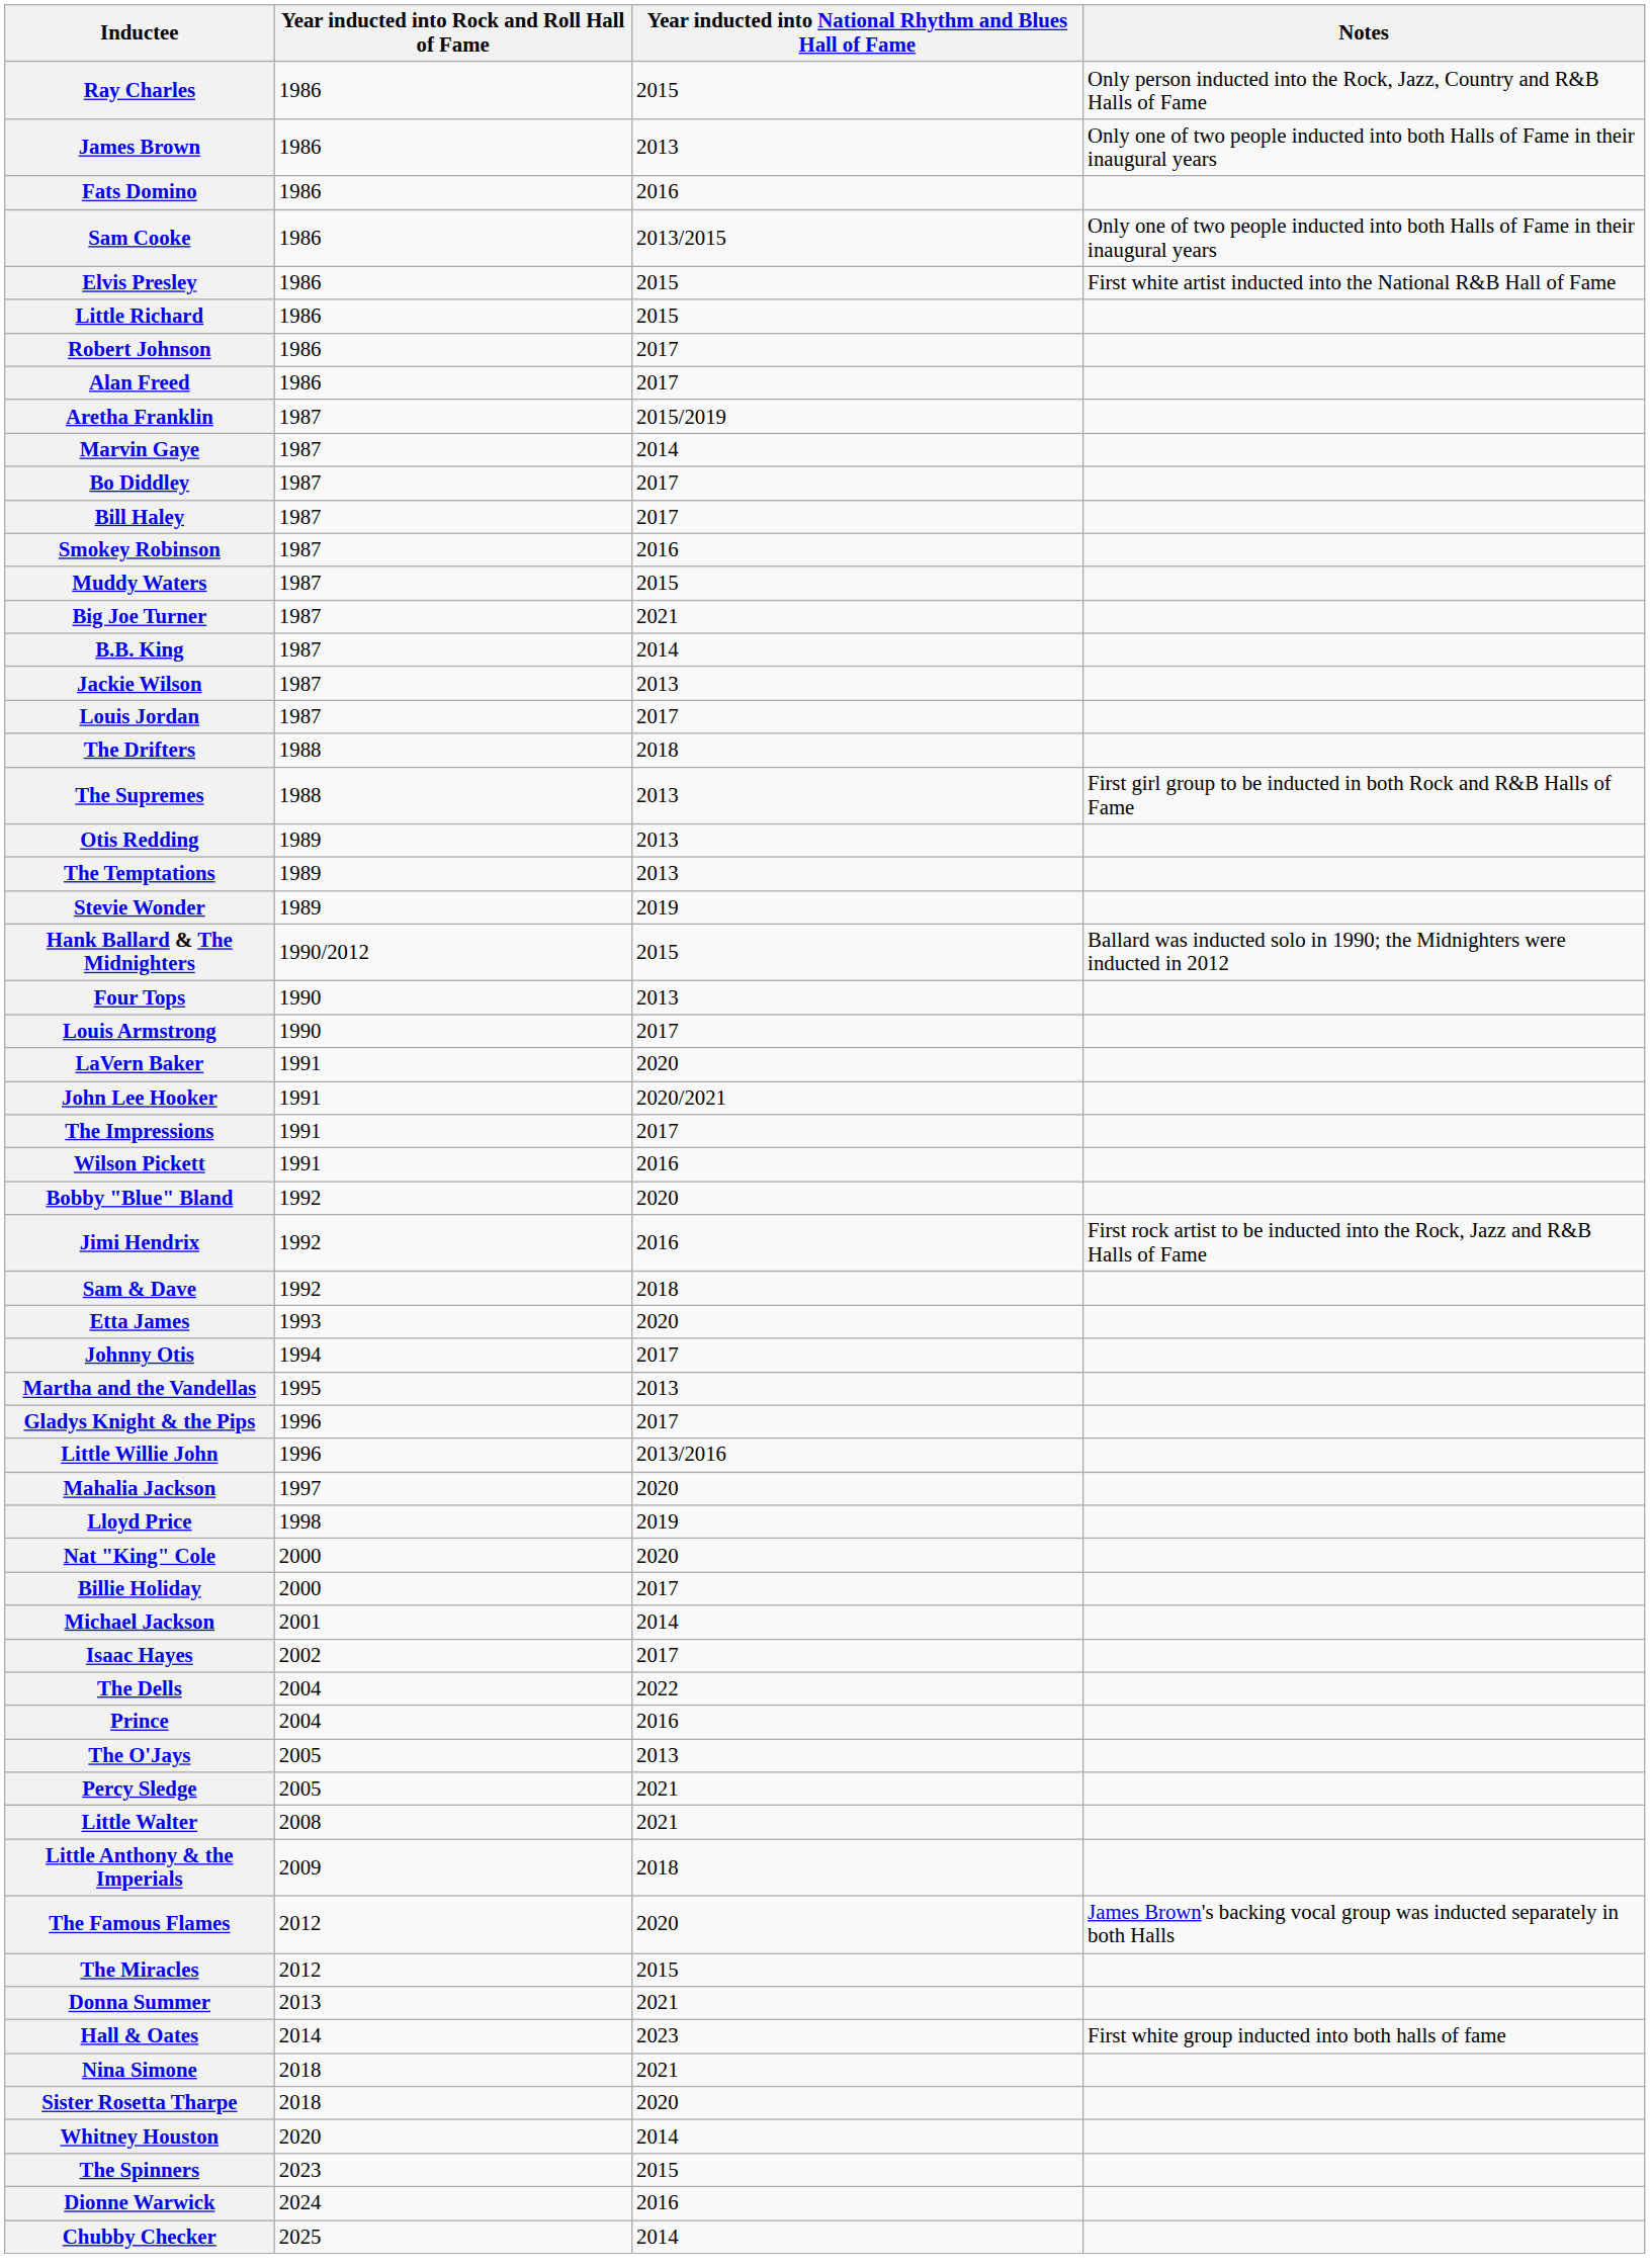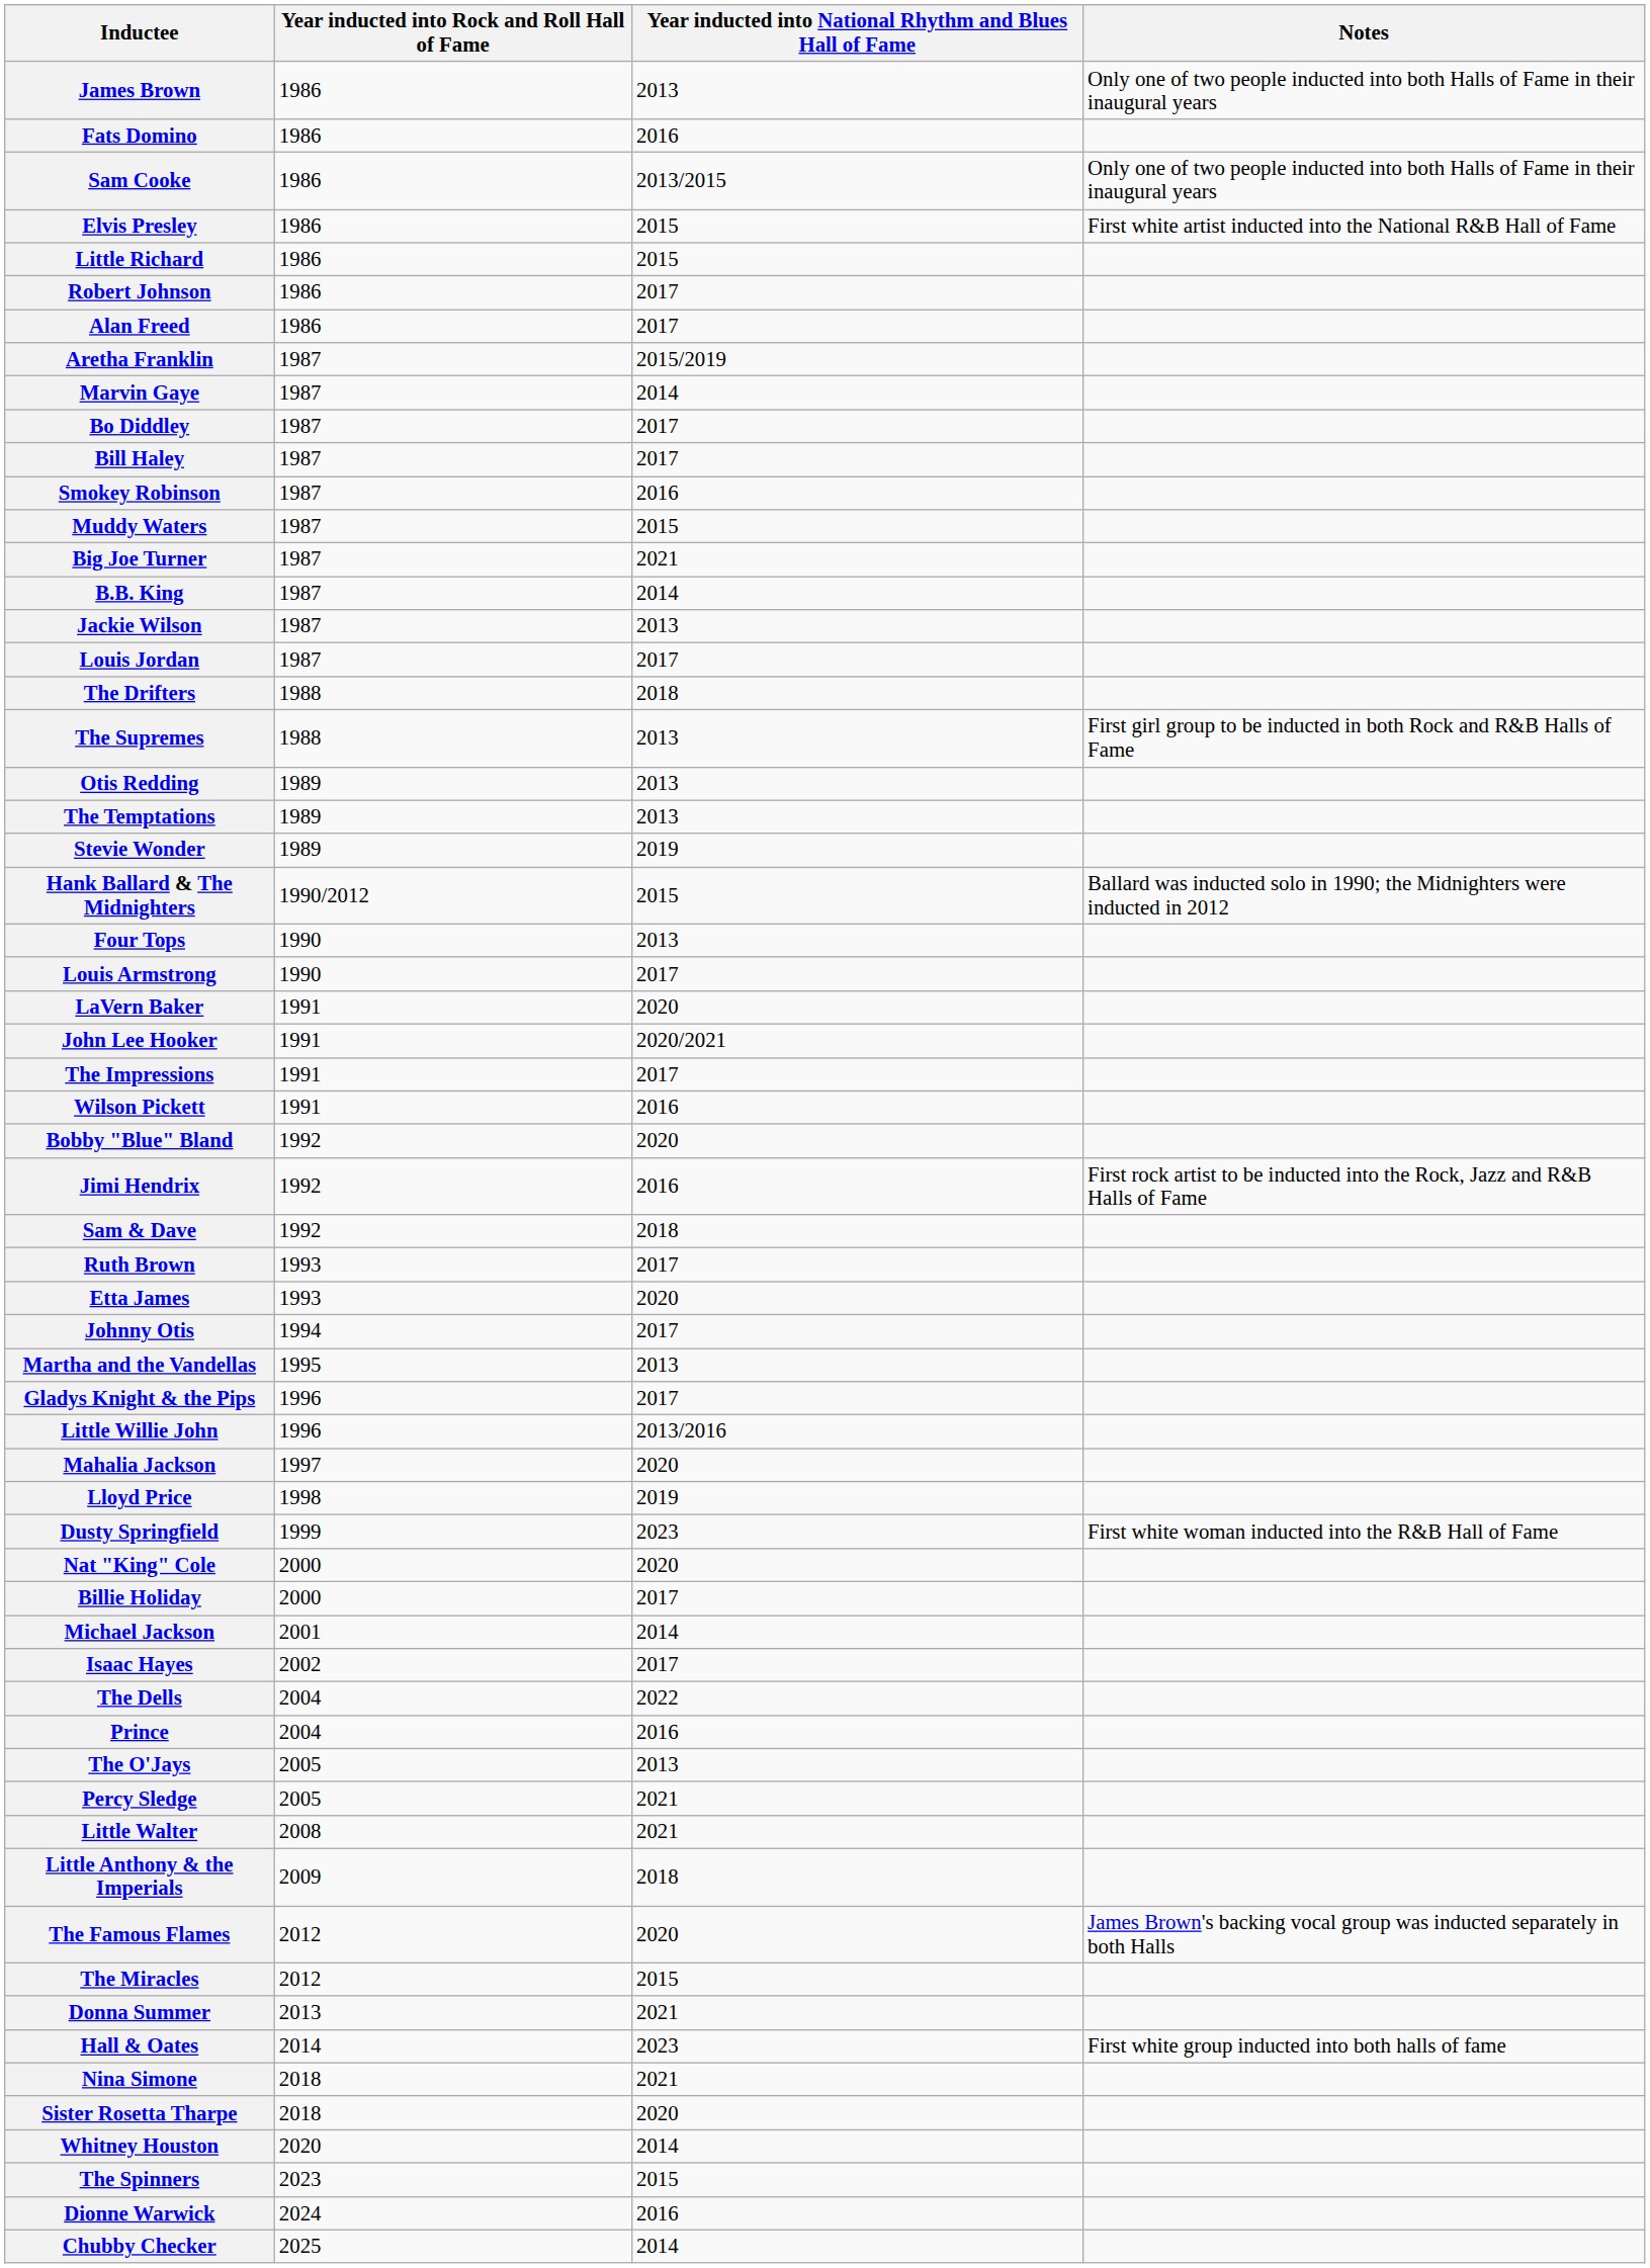 <table role="Rock and Roll Hall of Fame inductees also in the National Rhythm and Blues Hall of Fame" class="wikitable mw-collapsible mw-collapsed">
 <tr>
 <th scope="col">Inductee</th>
 <th scope="col">Year inducted into Rock and Roll Hall of Fame</th>
 <th scope="col">Year inducted into <a href='#'>National Rhythm and Blues Hall of Fame</a></th>
 <th scope="col">Notes</th>
-</tr>
-<tr>
-<th scope="row"><a href='#'>Ray Charles</a></th>
-<td>1986</td>
-<td>2015</td>
-<td>Only person inducted into the Rock, Jazz, Country and R&B Halls of Fame</td>
 </tr>
 <tr>
 <th scope="row"><a href='#'>James Brown</a></th>
 <td>1986</td>
 <td>2013</td>
 <td>Only one of two people inducted into both Halls of Fame in their inaugural years</td>
 </tr>
 <tr>
 <th scope="row"><a href='#'>Fats Domino</a></th>
 <td>1986</td>
 <td>2016</td>
 <td></td>
 </tr>
 <tr>
 <th scope="row"><a href='#'>Sam Cooke</a></th>
 <td>1986</td>
 <td>2013/2015</td>
 <td>Only one of two people inducted into both Halls of Fame in their inaugural years</td>
 </tr>
 <tr>
 <th scope="row"><a href='#'>Elvis Presley</a></th>
 <td>1986</td>
 <td>2015</td>
 <td>First white artist inducted into the National R&B Hall of Fame</td>
 </tr>
 <tr>
 <th scope="row"><a href='#'>Little Richard</a></th>
 <td>1986</td>
 <td>2015</td>
 <td></td>
 </tr>
 <tr>
 <th scope="row"><a href='#'>Robert Johnson</a></th>
 <td>1986</td>
 <td>2017</td>
 <td></td>
 </tr>
 <tr>
 <th scope="row"><a href='#'>Alan Freed</a></th>
 <td>1986</td>
 <td>2017</td>
 <td></td>
 </tr>
 <tr>
 <th scope="row"><a href='#'>Aretha Franklin</a></th>
 <td>1987</td>
 <td>2015/2019</td>
 <td></td>
 </tr>
 <tr>
 <th scope="row"><a href='#'>Marvin Gaye</a></th>
 <td>1987</td>
 <td>2014</td>
 <td></td>
 </tr>
 <tr>
 <th scope="row"><a href='#'>Bo Diddley</a></th>
 <td>1987</td>
 <td>2017</td>
 <td></td>
 </tr>
 <tr>
 <th scope="row"><a href='#'>Bill Haley</a></th>
 <td>1987</td>
 <td>2017</td>
 <td></td>
 </tr>
 <tr>
 <th scope="row"><a href='#'>Smokey Robinson</a></th>
 <td>1987</td>
 <td>2016</td>
 <td></td>
 </tr>
 <tr>
 <th scope="row"><a href='#'>Muddy Waters</a></th>
 <td>1987</td>
 <td>2015</td>
 <td></td>
 </tr>
 <tr>
 <th scope="row"><a href='#'>Big Joe Turner</a></th>
 <td>1987</td>
 <td>2021</td>
 <td></td>
 </tr>
 <tr>
 <th scope="row"><a href='#'>B.B. King</a></th>
 <td>1987</td>
 <td>2014</td>
 <td></td>
 </tr>
 <tr>
 <th scope="row"><a href='#'>Jackie Wilson</a></th>
 <td>1987</td>
 <td>2013</td>
 <td></td>
 </tr>
 <tr>
 <th scope="row"><a href='#'>Louis Jordan</a></th>
 <td>1987</td>
 <td>2017</td>
 <td></td>
 </tr>
 <tr>
 <th scope="row"><a href='#'>The Drifters</a></th>
 <td>1988</td>
 <td>2018</td>
 <td></td>
 </tr>
 <tr>
 <th scope="row"><a href='#'>The Supremes</a></th>
 <td>1988</td>
 <td>2013</td>
 <td>First girl group to be inducted in both Rock and R&B Halls of Fame</td>
 </tr>
 <tr>
 <th scope="row"><a href='#'>Otis Redding</a></th>
 <td>1989</td>
 <td>2013</td>
 <td></td>
 </tr>
 <tr>
 <th scope="row"><a href='#'>The Temptations</a></th>
 <td>1989</td>
 <td>2013</td>
 <td></td>
 </tr>
 <tr>
 <th scope="row"><a href='#'>Stevie Wonder</a></th>
 <td>1989</td>
 <td>2019</td>
 <td></td>
 </tr>
 <tr>
 <th scope="row"><a href='#'>Hank Ballard</a> & <a href='#'>The Midnighters</a></th>
 <td>1990/2012</td>
 <td>2015</td>
 <td>Ballard was inducted solo in 1990; the Midnighters were inducted in 2012</td>
 </tr>
 <tr>
 <th scope="row"><a href='#'>Four Tops</a></th>
 <td>1990</td>
 <td>2013</td>
 <td></td>
 </tr>
 <tr>
 <th scope="row"><a href='#'>Louis Armstrong</a></th>
 <td>1990</td>
 <td>2017</td>
 <td></td>
 </tr>
 <tr>
 <th scope="row"><a href='#'>LaVern Baker</a></th>
 <td>1991</td>
 <td>2020</td>
 <td></td>
 </tr>
 <tr>
 <th scope="row"><a href='#'>John Lee Hooker</a></th>
 <td>1991</td>
 <td>2020/2021</td>
 <td></td>
 </tr>
 <tr>
 <th scope="row"><a href='#'>The Impressions</a></th>
 <td>1991</td>
 <td>2017</td>
 <td></td>
 </tr>
 <tr>
 <th scope="row"><a href='#'>Wilson Pickett</a></th>
 <td>1991</td>
 <td>2016</td>
 <td></td>
 </tr>
 <tr>
 <th scope="row"><a href='#'>Bobby "Blue" Bland</a></th>
 <td>1992</td>
 <td>2020</td>
 <td></td>
 </tr>
 <tr>
 <th scope="row"><a href='#'>Jimi Hendrix</a></th>
 <td>1992</td>
 <td>2016</td>
 <td>First rock artist to be inducted into the Rock, Jazz and R&B Halls of Fame</td>
 </tr>
 <tr>
 <th scope="row"><a href='#'>Sam & Dave</a></th>
 <td>1992</td>
 <td>2018</td>
 <td></td>
 </tr>
 <tr>
+<th scope="row"><a href='#'>Ruth Brown</a></th>
+<td>1993</td>
+<td>2017</td>
+<td></td>
+</tr>
+<tr>
 <th scope="row"><a href='#'>Etta James</a></th>
 <td>1993</td>
 <td>2020</td>
 <td></td>
 </tr>
 <tr>
 <th scope="row"><a href='#'>Johnny Otis</a></th>
 <td>1994</td>
 <td>2017</td>
 <td></td>
 </tr>
 <tr>
 <th scope="row"><a href='#'>Martha and the Vandellas</a></th>
 <td>1995</td>
 <td>2013</td>
 <td></td>
 </tr>
 <tr>
 <th scope="row"><a href='#'>Gladys Knight & the Pips</a></th>
 <td>1996</td>
 <td>2017</td>
 <td></td>
 </tr>
 <tr>
 <th scope="row"><a href='#'>Little Willie John</a></th>
 <td>1996</td>
 <td>2013/2016</td>
 <td></td>
 </tr>
 <tr>
 <th scope="row"><a href='#'>Mahalia Jackson</a></th>
 <td>1997</td>
 <td>2020</td>
 <td></td>
 </tr>
 <tr>
 <th scope="row"><a href='#'>Lloyd Price</a></th>
 <td>1998</td>
 <td>2019</td>
 <td></td>
+</tr>
+<tr>
+<th scope="row"><a href='#'>Dusty Springfield</a></th>
+<td>1999</td>
+<td>2023</td>
+<td>First white woman inducted into the R&B Hall of Fame</td>
 </tr>
 <tr>
 <th scope="row"><a href='#'>Nat "King" Cole</a></th>
 <td>2000</td>
 <td>2020</td>
 <td></td>
 </tr>
 <tr>
 <th scope="row"><a href='#'>Billie Holiday</a></th>
 <td>2000</td>
 <td>2017</td>
 <td></td>
 </tr>
 <tr>
 <th scope="row"><a href='#'>Michael Jackson</a></th>
 <td>2001</td>
 <td>2014</td>
 <td></td>
 </tr>
 <tr>
 <th scope="row"><a href='#'>Isaac Hayes</a></th>
 <td>2002</td>
 <td>2017</td>
 <td></td>
 </tr>
 <tr>
 <th scope="row"><a href='#'>The Dells</a></th>
 <td>2004</td>
 <td>2022</td>
 <td></td>
 </tr>
 <tr>
 <th scope="row"><a href='#'>Prince</a></th>
 <td>2004</td>
 <td>2016</td>
 <td></td>
 </tr>
 <tr>
 <th scope="row"><a href='#'>The O'Jays</a></th>
 <td>2005</td>
 <td>2013</td>
 <td></td>
 </tr>
 <tr>
 <th scope="row"><a href='#'>Percy Sledge</a></th>
 <td>2005</td>
 <td>2021</td>
 <td></td>
 </tr>
 <tr>
 <th scope="row"><a href='#'>Little Walter</a></th>
 <td>2008</td>
 <td>2021</td>
 <td></td>
 </tr>
 <tr>
 <th scope="row"><a href='#'>Little Anthony & the Imperials</a></th>
 <td>2009</td>
 <td>2018</td>
 <td></td>
 </tr>
 <tr>
 <th scope="row"><a href='#'>The Famous Flames</a></th>
 <td>2012</td>
 <td>2020</td>
 <td><a href='#'>James Brown</a>'s backing vocal group was inducted separately in both Halls</td>
 </tr>
 <tr>
 <th scope="row"><a href='#'>The Miracles</a></th>
 <td>2012</td>
 <td>2015</td>
 <td></td>
 </tr>
 <tr>
 <th scope="row"><a href='#'>Donna Summer</a></th>
 <td>2013</td>
 <td>2021</td>
 <td></td>
 </tr>
 <tr>
 <th scope="row"><a href='#'>Hall & Oates</a></th>
 <td>2014</td>
 <td>2023</td>
 <td>First white group inducted into both halls of fame</td>
 </tr>
 <tr>
 <th scope="row"><a href='#'>Nina Simone</a></th>
 <td>2018</td>
 <td>2021</td>
 <td></td>
 </tr>
 <tr>
 <th scope="row"><a href='#'>Sister Rosetta Tharpe</a></th>
 <td>2018</td>
 <td>2020</td>
 <td></td>
 </tr>
 <tr>
 <th scope="row"><a href='#'>Whitney Houston</a></th>
 <td>2020</td>
 <td>2014</td>
 <td></td>
 </tr>
 <tr>
 <th scope="row"><a href='#'>The Spinners</a></th>
 <td>2023</td>
 <td>2015</td>
 <td></td>
 </tr>
 <tr>
 <th scope="row"><a href='#'>Dionne Warwick</a></th>
 <td>2024</td>
 <td>2016</td>
 <td></td>
 </tr>
 <tr>
 <th scope="row"><a href='#'>Chubby Checker</a></th>
 <td>2025</td>
 <td>2014</td>
 <td></td>
 </tr>
 </table>
